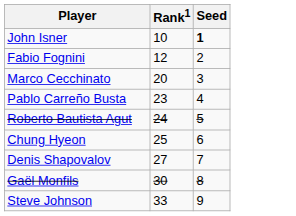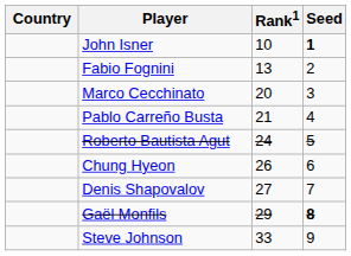 <table class="sortable wikitable">
 <tr>
+<th width=70>Country</th>
 <th width=175>Player</th>
 <th>Rank<sup>1</sup></th>
 <th>Seed</th>
 </tr>
 <tr>
+<td></td>
 <td><a href='#'>John Isner</a></td>
 <td>10</td>
 <td><strong>1</strong></td>
 </tr>
 <tr>
+<td></td>
 <td><a href='#'>Fabio Fognini</a></td>
-<td>12</td>
+<td>13</td>
 <td>2</td>
 </tr>
 <tr>
+<td></td>
 <td><a href='#'>Marco Cecchinato</a></td>
 <td>20</td>
 <td>3</td>
 </tr>
 <tr>
+<td></td>
 <td><a href='#'>Pablo Carreño Busta</a></td>
-<td>23</td>
+<td>21</td>
 <td>4</td>
 </tr>
 <tr>
+<td><s></s></td>
 <td><s><a href='#'>Roberto Bautista Agut</a></s></td>
 <td><s>24</s></td>
 <td><s>5</s></td>
 </tr>
 <tr>
+<td></td>
 <td><a href='#'>Chung Hyeon</a></td>
-<td>25</td>
+<td>26</td>
 <td>6</td>
 </tr>
 <tr>
+<td></td>
 <td><a href='#'>Denis Shapovalov</a></td>
 <td>27</td>
 <td>7</td>
 </tr>
 <tr>
+<td><s></s></td>
 <td><s><a href='#'>Gaël Monfils</a></s></td>
-<td><s>30</s></td>
-<td><s>8</s></td>
+<td><s>29</s></td>
+<td><strong><s>8</s></strong></td>
 </tr>
 <tr>
+<td></td>
 <td><a href='#'>Steve Johnson</a></td>
 <td>33</td>
 <td>9</td>
 </tr>
 </table>
